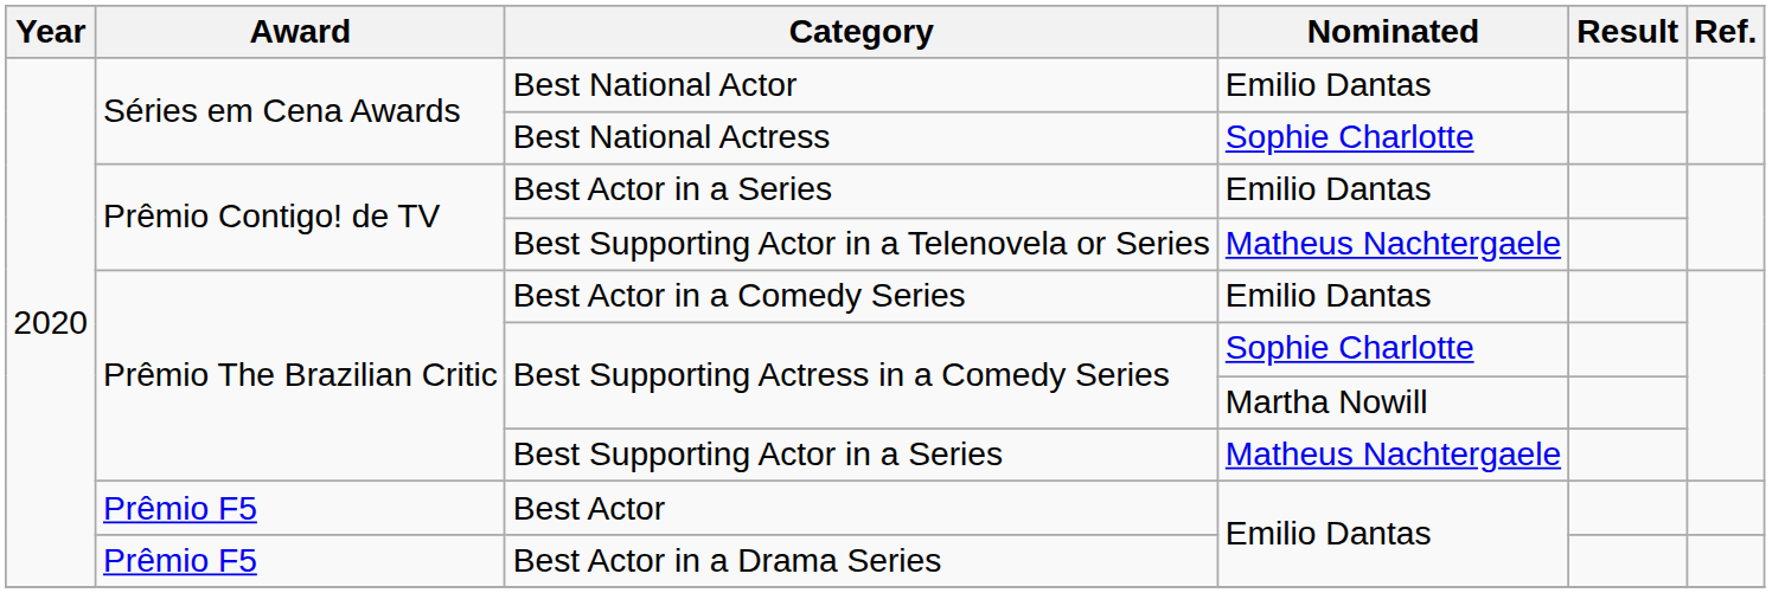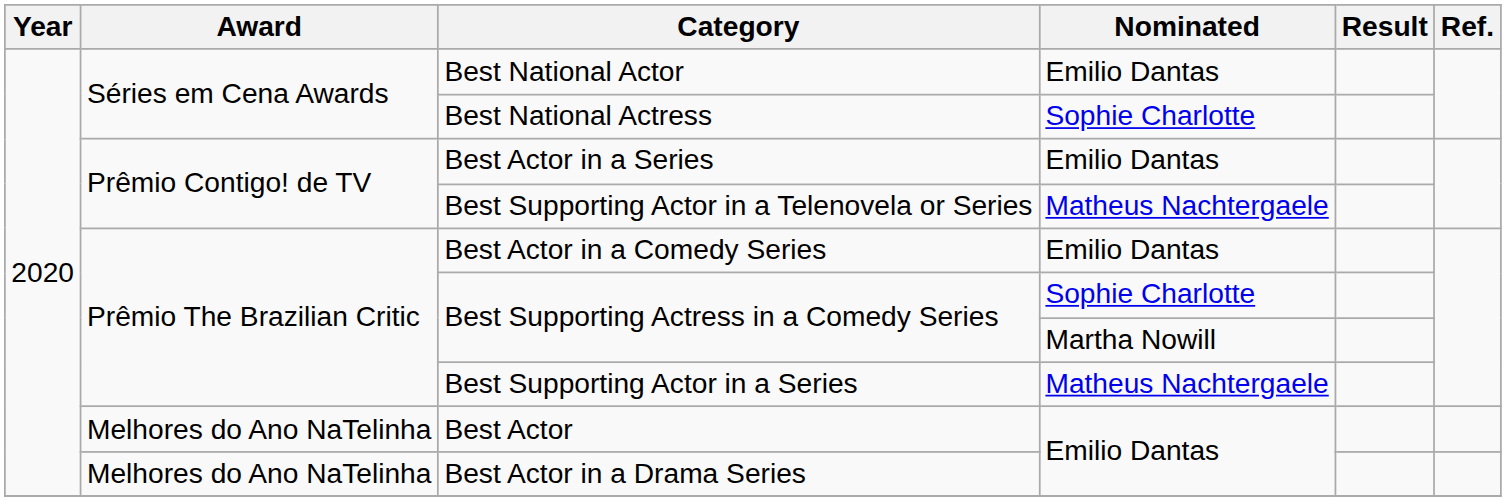 <table class="wikitable plainrowheaders">
 <tr>
 <th scope="col">Year</th>
 <th scope="col">Award</th>
 <th scope="col">Category</th>
 <th scope="col">Nominated</th>
 <th scope="col">Result</th>
 <th scope="col">Ref.</th>
 </tr>
 <tr>
 <td rowspan="10">2020</td>
 <td rowspan="2">Séries em Cena Awards</td>
 <td>Best National Actor</td>
 <td>Emilio Dantas</td>
 <td></td>
 <td rowspan="2"></td>
 </tr>
 <tr>
 <td>Best National Actress</td>
 <td><a href='#'>Sophie Charlotte</a></td>
 <td></td>
 </tr>
 <tr>
 <td rowspan="2">Prêmio Contigo! de TV</td>
 <td>Best Actor in a Series</td>
 <td>Emilio Dantas</td>
 <td></td>
 <td rowspan="2"></td>
 </tr>
 <tr>
 <td>Best Supporting Actor in a Telenovela or Series</td>
 <td><a href='#'>Matheus Nachtergaele</a></td>
 <td></td>
 </tr>
 <tr>
 <td rowspan="4">Prêmio The Brazilian Critic</td>
 <td>Best Actor in a Comedy Series</td>
 <td>Emilio Dantas</td>
 <td></td>
 <td rowspan="4"></td>
 </tr>
 <tr>
 <td rowspan="2">Best Supporting Actress in a Comedy Series</td>
 <td><a href='#'>Sophie Charlotte</a></td>
 <td></td>
 </tr>
 <tr>
 <td>Martha Nowill</td>
 <td></td>
 </tr>
 <tr>
 <td>Best Supporting Actor in a Series</td>
 <td><a href='#'>Matheus Nachtergaele</a></td>
 <td></td>
 </tr>
 <tr>
-<td><a href='#'>Prêmio F5</a></td>
+<td>Melhores do Ano NaTelinha</td>
 <td>Best Actor</td>
 <td rowspan="2">Emilio Dantas</td>
 <td></td>
 <td></td>
 </tr>
 <tr>
-<td><a href='#'>Prêmio F5</a></td>
+<td>Melhores do Ano NaTelinha</td>
 <td>Best Actor in a Drama Series</td>
 <td></td>
 <td></td>
 </tr>
 <tr>
 </tr>
 </table>
